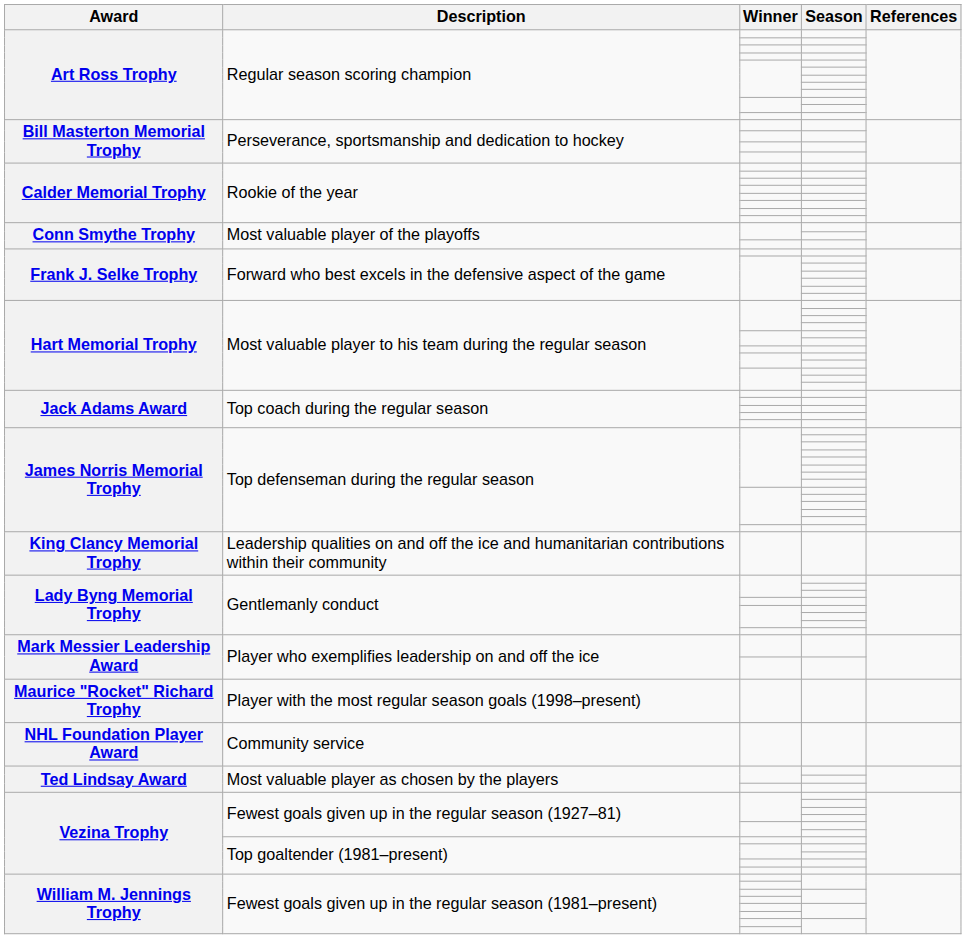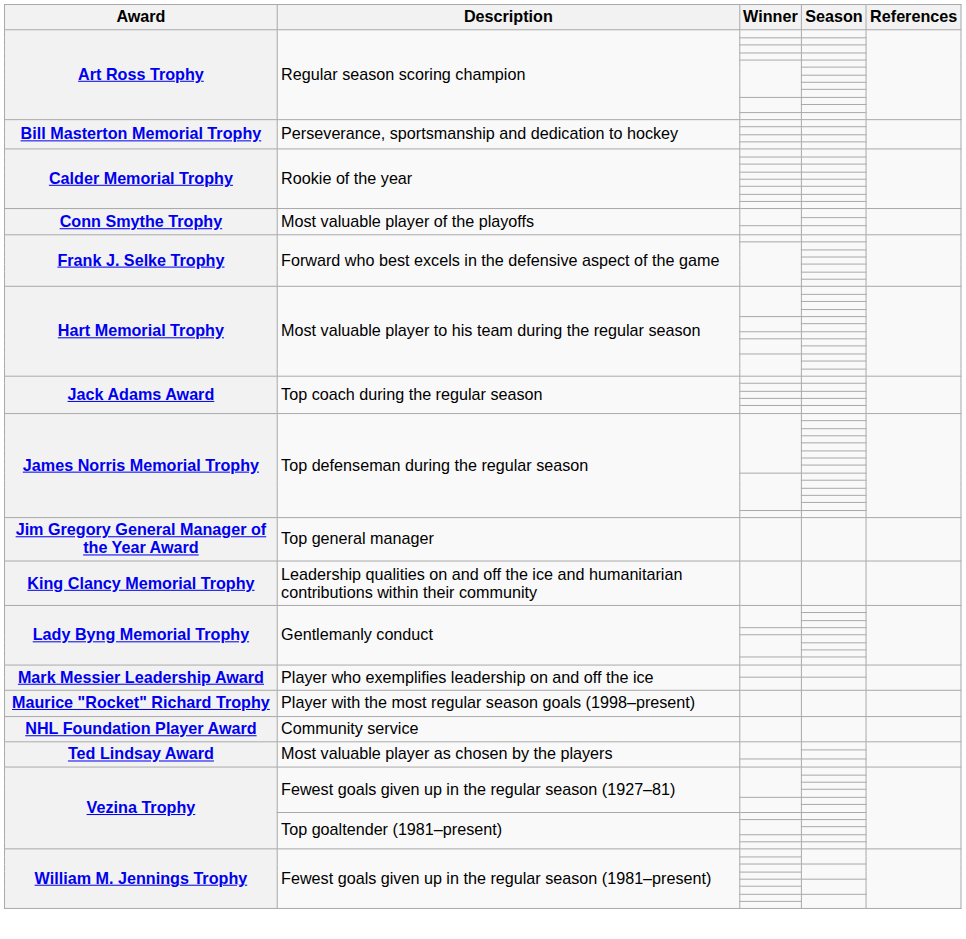 <table class="wikitable sortable" width="75%">
 <tr>
 <th scope="col">Award</th>
 <th scope="col" class="unsortable">Description</th>
 <th scope="col">Winner</th>
 <th scope="col">Season</th>
 <th scope="col" class="unsortable">References</th>
 </tr>
 <tr>
 <th scope="row" rowspan="12"><a href='#'>Art Ross Trophy</a></th>
 <td rowspan="12">Regular season scoring champion</td>
 <td></td>
 <td></td>
 <td rowspan="12"></td>
 </tr>
 <tr>
 <td></td>
 <td></td>
 </tr>
 <tr>
 <td></td>
 <td></td>
 </tr>
 <tr>
 <td></td>
 <td></td>
 </tr>
 <tr>
 <td rowspan="5"></td>
 <td></td>
 </tr>
 <tr>
 <td></td>
 </tr>
 <tr>
 <td></td>
 </tr>
 <tr>
 <td></td>
 </tr>
 <tr>
 <td></td>
 </tr>
 <tr>
 <td rowspan="2"></td>
 <td></td>
 </tr>
 <tr>
 <td></td>
 </tr>
 <tr>
 <td></td>
 <td></td>
 </tr>
 <tr>
 <th scope="row" rowspan="4"><a href='#'>Bill Masterton Memorial Trophy</a></th>
 <td rowspan="4">Perseverance, sportsmanship and dedication to hockey</td>
 <td></td>
 <td></td>
 <td rowspan="4"></td>
 </tr>
 <tr>
 <td></td>
 <td></td>
 </tr>
 <tr>
 <td></td>
 <td></td>
 </tr>
 <tr>
 <td></td>
 <td></td>
 </tr>
 <tr>
 <th scope="row" rowspan="8"><a href='#'>Calder Memorial Trophy</a></th>
 <td rowspan="8">Rookie of the year</td>
 <td></td>
 <td></td>
 <td rowspan="8"></td>
 </tr>
 <tr>
 <td></td>
 <td></td>
 </tr>
 <tr>
 <td></td>
 <td></td>
 </tr>
 <tr>
 <td></td>
 <td></td>
 </tr>
 <tr>
 <td></td>
 <td></td>
 </tr>
 <tr>
 <td></td>
 <td></td>
 </tr>
 <tr>
 <td></td>
 <td></td>
 </tr>
 <tr>
 <td></td>
 <td></td>
 </tr>
 <tr>
 <th scope="row" rowspan="3"><a href='#'>Conn Smythe Trophy</a></th>
 <td rowspan="3">Most valuable player of the playoffs</td>
 <td rowspan="2"></td>
 <td></td>
 <td rowspan="3"></td>
 </tr>
 <tr>
 <td></td>
 </tr>
 <tr>
 <td></td>
 <td></td>
 </tr>
 <tr>
 <th scope="row" rowspan="7"><a href='#'>Frank J. Selke Trophy</a></th>
 <td rowspan="7">Forward who best excels in the defensive aspect of the game</td>
 <td></td>
 <td></td>
 <td rowspan="7"></td>
 </tr>
 <tr>
 <td rowspan="6"></td>
 <td></td>
 </tr>
 <tr>
 <td></td>
 </tr>
 <tr>
 <td></td>
 </tr>
 <tr>
 <td></td>
 </tr>
 <tr>
 <td></td>
 </tr>
 <tr>
 <td></td>
 </tr>
 <tr>
 <th scope="row" rowspan="12"><a href='#'>Hart Memorial Trophy</a></th>
 <td rowspan="12">Most valuable player to his team during the regular season</td>
 <td rowspan="4"></td>
 <td></td>
 <td rowspan="12"></td>
 </tr>
 <tr>
 <td></td>
 </tr>
 <tr>
 <td></td>
 </tr>
 <tr>
 <td></td>
 </tr>
 <tr>
 <td rowspan="2"></td>
 <td></td>
 </tr>
 <tr>
 <td></td>
 </tr>
 <tr>
 <td></td>
 <td></td>
 </tr>
 <tr>
 <td rowspan="2"></td>
 <td></td>
 </tr>
 <tr>
 <td></td>
 </tr>
 <tr>
 <td rowspan="3"></td>
 <td></td>
 </tr>
 <tr>
 <td></td>
 </tr>
 <tr>
 <td></td>
 </tr>
 <tr>
 <th scope="row" rowspan="5"><a href='#'>Jack Adams Award</a></th>
 <td rowspan="5">Top coach during the regular season</td>
 <td></td>
 <td></td>
 <td rowspan="5"></td>
 </tr>
 <tr>
 <td></td>
 <td></td>
 </tr>
 <tr>
 <td></td>
 <td></td>
 </tr>
 <tr>
 <td></td>
 <td></td>
 </tr>
 <tr>
 <td></td>
 <td></td>
 </tr>
 <tr>
 <th scope="row" rowspan="14"><a href='#'>James Norris Memorial Trophy</a></th>
 <td rowspan="14">Top defenseman during the regular season</td>
 <td rowspan="8"></td>
 <td></td>
 <td rowspan="14"></td>
 </tr>
 <tr>
 <td></td>
 </tr>
 <tr>
 <td></td>
 </tr>
 <tr>
 <td></td>
 </tr>
 <tr>
 <td></td>
 </tr>
 <tr>
 <td></td>
 </tr>
 <tr>
 <td></td>
 </tr>
 <tr>
 <td></td>
 </tr>
 <tr>
 <td rowspan="5"></td>
 <td></td>
 </tr>
 <tr>
 <td></td>
 </tr>
 <tr>
 <td></td>
 </tr>
 <tr>
 <td></td>
 </tr>
 <tr>
 <td></td>
 </tr>
 <tr>
 <td></td>
 <td></td>
 </tr>
 <tr>
+<th scope="row"><a href='#'>Jim Gregory General Manager of the Year Award</a></th>
+<td>Top general manager</td>
+<td></td>
+<td></td>
+<td></td>
+</tr>
+<tr>
 <th scope="row"><a href='#'>King Clancy Memorial Trophy</a></th>
 <td>Leadership qualities on and off the ice and humanitarian contributions within their community</td>
 <td></td>
 <td></td>
 <td></td>
 </tr>
 <tr>
 <th scope="row" rowspan="8"><a href='#'>Lady Byng Memorial Trophy</a></th>
 <td rowspan="8">Gentlemanly conduct</td>
 <td rowspan="3"></td>
 <td></td>
 <td rowspan="8"></td>
 </tr>
 <tr>
 <td></td>
 </tr>
 <tr>
 <td></td>
 </tr>
 <tr>
 <td></td>
 <td></td>
 </tr>
 <tr>
 <td rowspan="3"></td>
 <td></td>
 </tr>
 <tr>
 <td></td>
 </tr>
 <tr>
 <td></td>
 </tr>
 <tr>
 <td></td>
 <td></td>
 </tr>
 <tr>
 <th scope="row" rowspan="2"><a href='#'>Mark Messier Leadership Award</a></th>
 <td rowspan="2">Player who exemplifies leadership on and off the ice</td>
 <td></td>
 <td></td>
 <td rowspan="2"></td>
 </tr>
 <tr>
 <td></td>
 <td></td>
 </tr>
 <tr>
 <th scope="row"><a href='#'>Maurice "Rocket" Richard Trophy</a></th>
 <td>Player with the most regular season goals (1998–present)</td>
 <td></td>
 <td></td>
 <td></td>
 </tr>
 <tr>
 <th scope="row"><a href='#'>NHL Foundation Player Award</a></th>
 <td>Community service</td>
 <td></td>
 <td></td>
 <td></td>
 </tr>
 <tr>
 <th scope="row" rowspan="3"><a href='#'>Ted Lindsay Award</a></th>
 <td rowspan="3">Most valuable player as chosen by the players</td>
 <td rowspan="2"></td>
 <td></td>
 <td rowspan="3"></td>
 </tr>
 <tr>
 <td></td>
 </tr>
 <tr>
 <td></td>
 <td></td>
 </tr>
 <tr>
 <th scope="row" rowspan="11"><a href='#'>Vezina Trophy</a></th>
 <td rowspan="6">Fewest goals given up in the regular season (1927–81)</td>
 <td rowspan="4"></td>
 <td></td>
 <td rowspan="11"></td>
 </tr>
 <tr>
 <td></td>
 </tr>
 <tr>
 <td></td>
 </tr>
 <tr>
 <td></td>
 </tr>
 <tr>
 <td rowspan="2"></td>
 <td></td>
 </tr>
 <tr>
 <td></td>
 </tr>
 <tr>
 <td rowspan="5">Top goaltender (1981–present)</td>
 <td></td>
 <td></td>
 </tr>
 <tr>
 <td rowspan="2"></td>
 <td></td>
 </tr>
 <tr>
 <td></td>
 </tr>
 <tr>
 <td></td>
 <td></td>
 </tr>
 <tr>
 <td></td>
 <td></td>
 </tr>
 <tr>
 <th scope="row" rowspan="8"><a href='#'>William M. Jennings Trophy</a></th>
 <td rowspan="8">Fewest goals given up in the regular season (1981–present)</td>
 <td></td>
 <td rowspan="2"></td>
 <td rowspan="8"></td>
 </tr>
 <tr>
 <td></td>
 </tr>
 <tr>
 <td></td>
 <td rowspan="2"></td>
 </tr>
 <tr>
 <td></td>
 </tr>
 <tr>
 <td></td>
 <td rowspan="2"></td>
 </tr>
 <tr>
 <td></td>
 </tr>
 <tr>
 <td></td>
 <td rowspan="2"></td>
 </tr>
 <tr>
 <td></td>
 </tr>
 </table>
